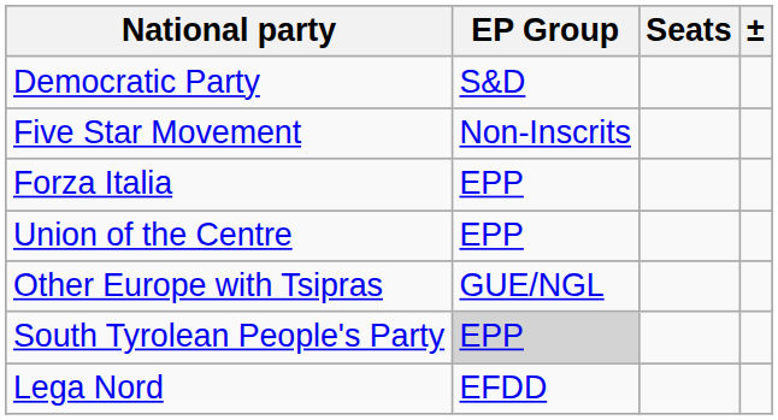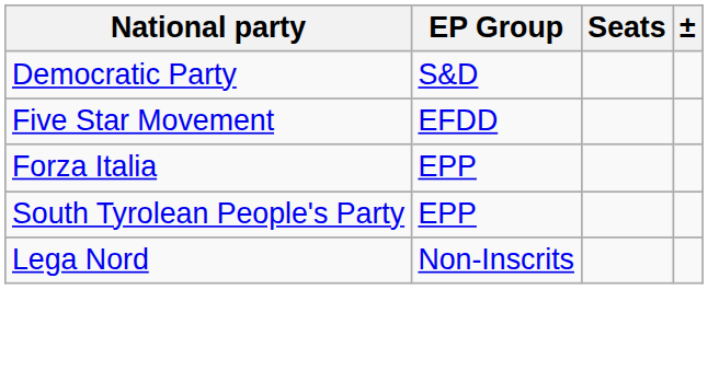 <table class="wikitable">
 <tr>
 <th>National party</th>
 <th>EP Group</th>
 <th>Seats</th>
 <th>±</th>
 </tr>
 <tr>
 <td> <a href='#'>Democratic Party</a></td>
 <td> <a href='#'>S&D</a></td>
 <td></td>
 <td></td>
 </tr>
 <tr>
 <td> <a href='#'>Five Star Movement</a></td>
-<td> <a href='#'>Non-Inscrits</a></td>
+<td> <a href='#'>EFDD</a></td>
 <td></td>
 <td></td>
 </tr>
 <tr>
 <td> <a href='#'>Forza Italia</a></td>
 <td> <a href='#'>EPP</a></td>
 <td></td>
 <td></td>
 </tr>
 <tr>
-<td> <a href='#'>Union of the Centre</a></td>
+<td> <a href='#'>South Tyrolean People's Party</a></td>
 <td> <a href='#'>EPP</a></td>
 <td></td>
 <td></td>
 </tr>
 <tr>
-<td> <a href='#'>Other Europe with Tsipras</a></td>
-<td> <a href='#'>GUE/NGL</a></td>
-<td></td>
-<td></td>
-</tr>
-<tr>
-<td> <a href='#'>South Tyrolean People's Party</a></td>
-<td style="background: lightgrey;"> <a href='#'>EPP</a></td>
-<td></td>
-<td></td>
-</tr>
-<tr>
 <td> <a href='#'>Lega Nord</a></td>
-<td> <a href='#'>EFDD</a></td>
+<td> <a href='#'>Non-Inscrits</a></td>
 <td></td>
 <td></td>
 </tr>
 </table>
